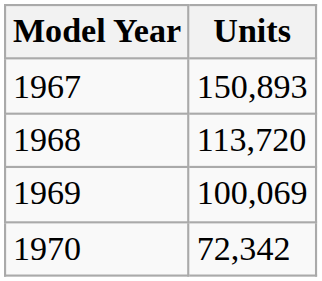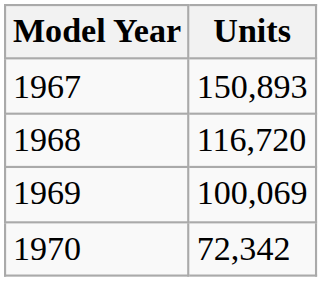 <table class="wikitable">
 <tr>
 <th>Model Year</th>
 <th>Units</th>
 </tr>
 <tr>
 <td>1967</td>
 <td>150,893</td>
 </tr>
 <tr>
 <td>1968</td>
-<td>113,720</td>
+<td>116,720</td>
 </tr>
 <tr>
 <td>1969</td>
 <td>100,069</td>
 </tr>
 <tr>
 <td>1970</td>
 <td>72,342</td>
 </tr>
 </table>
